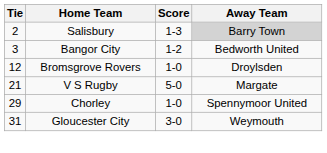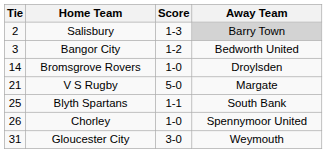 <table class="wikitable" style="text-align:center;">
 <tr>
 <th width=20>Tie</th>
 <th width=175>Home Team</th>
 <th width=20>Score</th>
 <th width=175>Away Team</th>
 </tr>
 <tr>
 <td>2</td>
 <td>Salisbury</td>
 <td>1-3</td>
 <td style="background: lightgrey;">Barry Town</td>
 </tr>
 <tr>
 <td>3</td>
 <td>Bangor City</td>
 <td>1-2</td>
 <td>Bedworth United</td>
 </tr>
 <tr>
-<td>12</td>
+<td>14</td>
 <td>Bromsgrove Rovers</td>
 <td>1-0</td>
 <td>Droylsden</td>
 </tr>
 <tr>
 <td>21</td>
 <td>V S Rugby</td>
 <td>5-0</td>
 <td>Margate</td>
 </tr>
 <tr>
-<td>29</td>
+<td>25</td>
+<td>Blyth Spartans</td>
+<td>1-1</td>
+<td>South Bank</td>
+</tr>
+<tr>
+<td>26</td>
 <td>Chorley</td>
 <td>1-0</td>
 <td>Spennymoor United</td>
 </tr>
 <tr>
 <td>31</td>
 <td>Gloucester City</td>
 <td>3-0</td>
 <td>Weymouth</td>
 </tr>
 </table>
